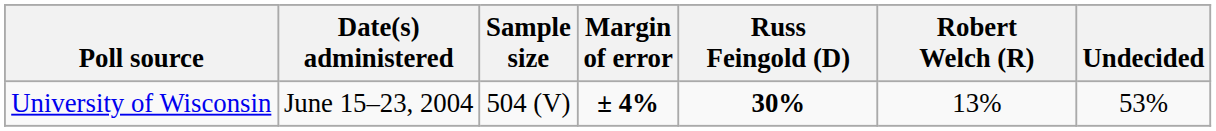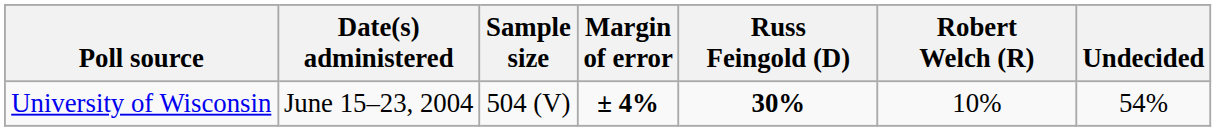 <table class="wikitable" style="font-size:90%;text-align:center;">
 <tr style="vertical-align:bottom">
 <th>Poll source</th>
 <th>Date(s)<br>administered</th>
 <th>Sample<br>size</th>
 <th>Margin<br>of error</th>
 <th style="width:100px;">Russ<br>Feingold (D)</th>
 <th style="width:100px;">Robert<br>Welch (R)</th>
 <th>Undecided</th>
 </tr>
 <tr>
 <td style="text-align:left;"><a href='#'>University of Wisconsin</a></td>
 <td>June 15–23, 2004</td>
 <td>504 (V)</td>
 <td><strong>± 4%</strong></td>
 <td><strong>30%</strong></td>
-<td>13%</td>
-<td>53%</td>
+<td>10%</td>
+<td>54%</td>
 </tr>
 </table>
